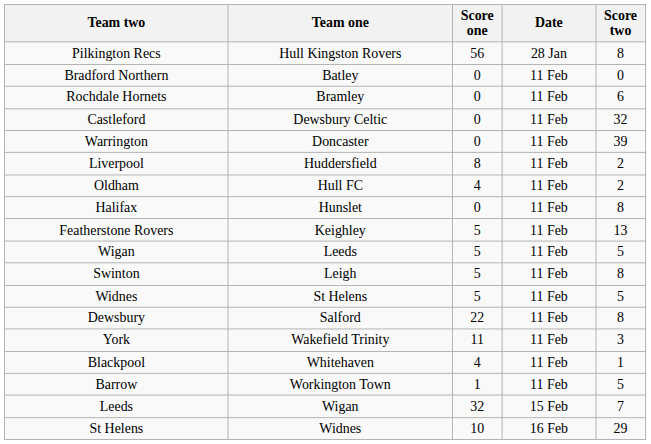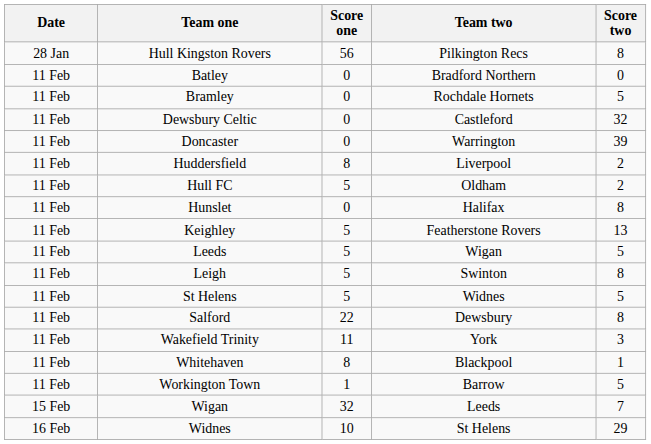 <table class="wikitable" style="text-align: center">
 <tr>
-<th width=250>Team two</th>
+<th width=100>Date</th>
 <th width=250>Team one</th>
 <th width=50>Score one</th>
-<th width=100>Date</th>
+<th width=250>Team two</th>
 <th width=50>Score two</th>
 </tr>
 <tr>
-<td>Pilkington Recs</td>
+<td>28 Jan</td>
 <td>Hull Kingston Rovers</td>
 <td>56</td>
-<td>28 Jan</td>
+<td>Pilkington Recs</td>
 <td>8</td>
 </tr>
 <tr>
-<td>Bradford Northern</td>
+<td>11 Feb</td>
 <td>Batley</td>
 <td>0</td>
-<td>11 Feb</td>
+<td>Bradford Northern</td>
 <td>0</td>
 </tr>
 <tr>
-<td>Rochdale Hornets</td>
+<td>11 Feb</td>
 <td>Bramley</td>
 <td>0</td>
-<td>11 Feb</td>
-<td>6</td>
+<td>Rochdale Hornets</td>
+<td>5</td>
 </tr>
 <tr>
-<td>Castleford</td>
+<td>11 Feb</td>
 <td>Dewsbury Celtic</td>
 <td>0</td>
-<td>11 Feb</td>
+<td>Castleford</td>
 <td>32</td>
 </tr>
 <tr>
-<td>Warrington</td>
+<td>11 Feb</td>
 <td>Doncaster</td>
 <td>0</td>
-<td>11 Feb</td>
+<td>Warrington</td>
 <td>39</td>
 </tr>
 <tr>
-<td>Liverpool</td>
+<td>11 Feb</td>
 <td>Huddersfield</td>
 <td>8</td>
-<td>11 Feb</td>
+<td>Liverpool</td>
 <td>2</td>
 </tr>
 <tr>
+<td>11 Feb</td>
+<td>Hull FC</td>
+<td>5</td>
 <td>Oldham</td>
-<td>Hull FC</td>
-<td>4</td>
-<td>11 Feb</td>
 <td>2</td>
 </tr>
 <tr>
-<td>Halifax</td>
+<td>11 Feb</td>
 <td>Hunslet</td>
 <td>0</td>
-<td>11 Feb</td>
+<td>Halifax</td>
 <td>8</td>
 </tr>
 <tr>
-<td>Featherstone Rovers</td>
+<td>11 Feb</td>
 <td>Keighley</td>
 <td>5</td>
-<td>11 Feb</td>
+<td>Featherstone Rovers</td>
 <td>13</td>
 </tr>
 <tr>
-<td>Wigan</td>
+<td>11 Feb</td>
 <td>Leeds</td>
 <td>5</td>
-<td>11 Feb</td>
+<td>Wigan</td>
 <td>5</td>
 </tr>
 <tr>
-<td>Swinton</td>
+<td>11 Feb</td>
 <td>Leigh</td>
 <td>5</td>
-<td>11 Feb</td>
+<td>Swinton</td>
 <td>8</td>
 </tr>
 <tr>
-<td>Widnes</td>
+<td>11 Feb</td>
 <td>St Helens</td>
 <td>5</td>
-<td>11 Feb</td>
+<td>Widnes</td>
 <td>5</td>
 </tr>
 <tr>
-<td>Dewsbury</td>
+<td>11 Feb</td>
 <td>Salford</td>
 <td>22</td>
-<td>11 Feb</td>
+<td>Dewsbury</td>
 <td>8</td>
 </tr>
 <tr>
-<td>York</td>
+<td>11 Feb</td>
 <td>Wakefield Trinity</td>
 <td>11</td>
-<td>11 Feb</td>
+<td>York</td>
 <td>3</td>
 </tr>
 <tr>
+<td>11 Feb</td>
+<td>Whitehaven</td>
+<td>8</td>
 <td>Blackpool</td>
-<td>Whitehaven</td>
-<td>4</td>
-<td>11 Feb</td>
 <td>1</td>
 </tr>
 <tr>
-<td>Barrow</td>
+<td>11 Feb</td>
 <td>Workington Town</td>
 <td>1</td>
-<td>11 Feb</td>
+<td>Barrow</td>
 <td>5</td>
 </tr>
 <tr>
-<td>Leeds</td>
+<td>15 Feb</td>
 <td>Wigan</td>
 <td>32</td>
-<td>15 Feb</td>
+<td>Leeds</td>
 <td>7</td>
 </tr>
 <tr>
-<td>St Helens</td>
+<td>16 Feb</td>
 <td>Widnes</td>
 <td>10</td>
-<td>16 Feb</td>
+<td>St Helens</td>
 <td>29</td>
 </tr>
 </table>
